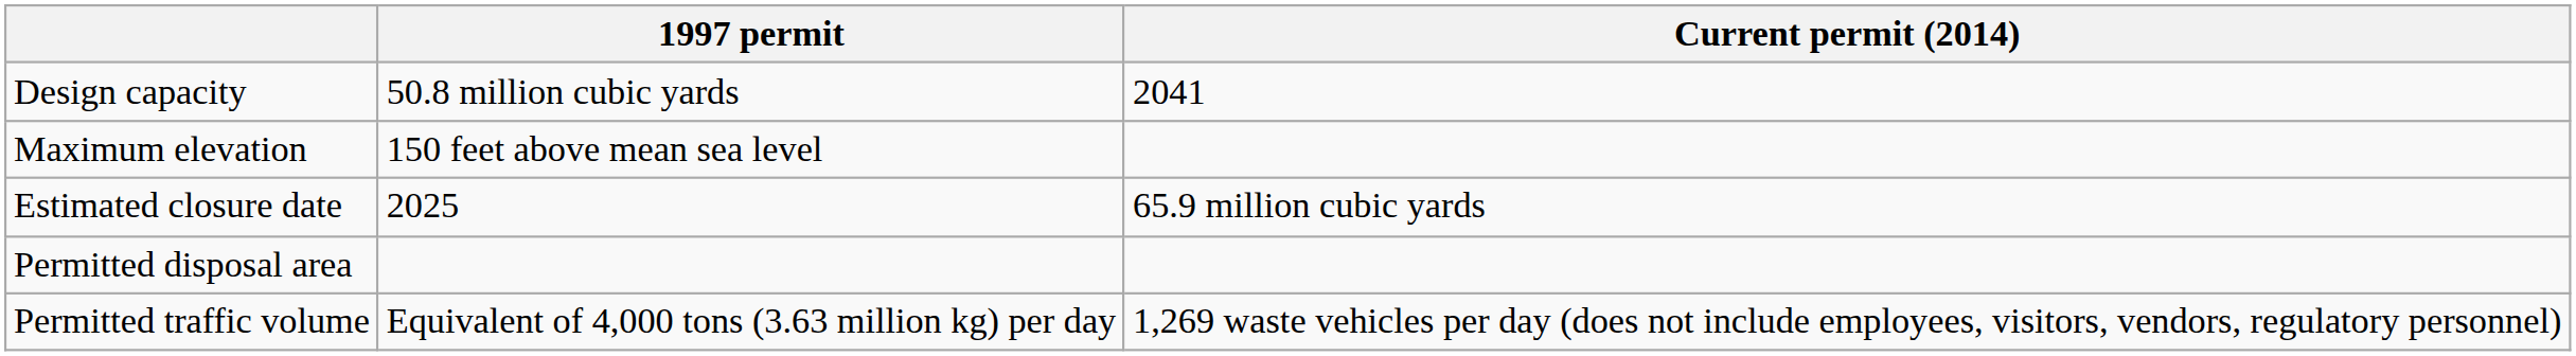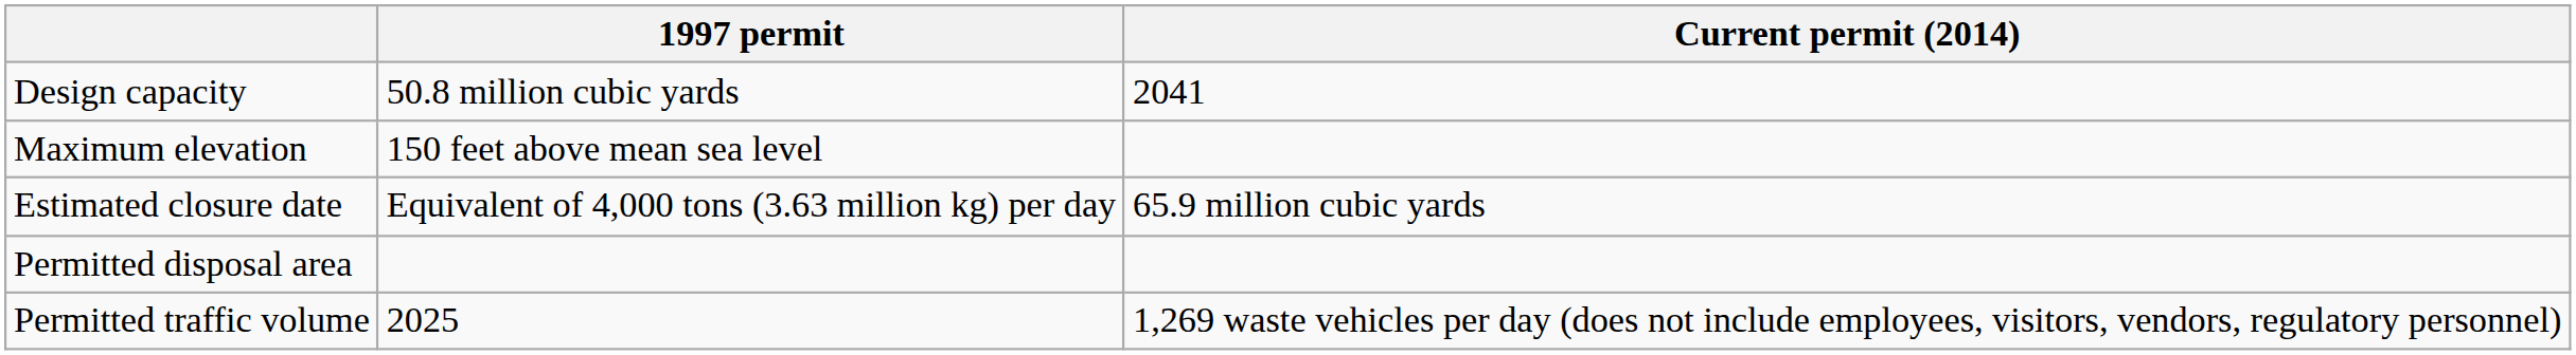 <table class="wikitable">
 <tr>
 <th></th>
 <th>1997 permit</th>
 <th>Current permit (2014)</th>
 </tr>
 <tr>
 <td>Design capacity</td>
 <td>50.8 million cubic yards</td>
 <td>2041</td>
 </tr>
 <tr>
 <td>Maximum elevation</td>
 <td>150 feet above mean sea level</td>
 <td></td>
 </tr>
 <tr>
 <td>Estimated closure date</td>
-<td>2025</td>
+<td>Equivalent of 4,000 tons (3.63 million kg) per day</td>
 <td>65.9 million cubic yards</td>
 </tr>
 <tr>
 <td>Permitted disposal area</td>
 <td></td>
 <td></td>
 </tr>
 <tr>
 <td>Permitted traffic volume</td>
-<td>Equivalent of 4,000 tons (3.63 million kg) per day</td>
+<td>2025</td>
 <td>1,269 waste vehicles per day (does not include employees, visitors, vendors, regulatory personnel)</td>
 </tr>
 </table>
